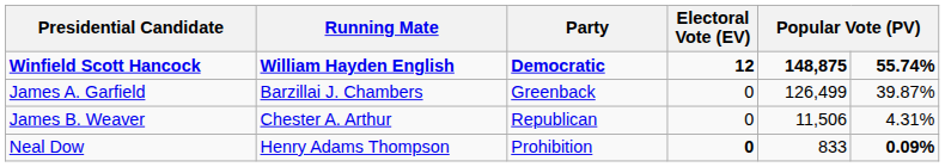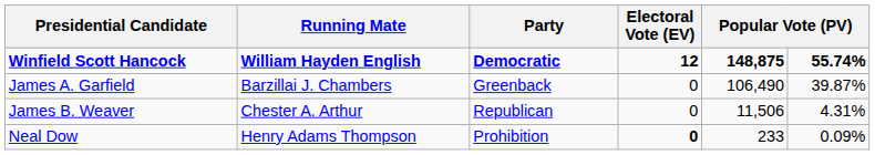 <table class="wikitable">
 <tr>
 <th width="25%">Presidential Candidate</th>
 <th width="25%"><a href='#'>Running Mate</a></th>
 <th width="16%">Party</th>
 <th width="9%">Electoral Vote (EV)</th>
 <th colspan="2" width="18%">Popular Vote (PV)</th>
 </tr>
 <tr>
 <td><strong><a href='#'>Winfield Scott Hancock</a></strong></td>
 <td><strong><a href='#'>William Hayden English</a></strong></td>
 <td><strong><a href='#'>Democratic</a></strong></td>
 <td align="right"><strong>12</strong></td>
 <td align="right"><strong>148,875</strong></td>
 <td align="right"><strong>55.74%</strong></td>
 </tr>
 <tr>
 <td><a href='#'>James A. Garfield</a></td>
 <td><a href='#'>Barzillai J. Chambers</a></td>
 <td><a href='#'>Greenback</a></td>
 <td align="right">0</td>
-<td align="right">126,499</td>
+<td align="right">106,490</td>
 <td align="right">39.87%</td>
 </tr>
 <tr>
 <td><a href='#'>James B. Weaver</a></td>
 <td><a href='#'>Chester A. Arthur</a></td>
 <td><a href='#'>Republican</a></td>
 <td align="right">0</td>
 <td align="right">11,506</td>
 <td align="right">4.31%</td>
 </tr>
 <tr>
 <td><a href='#'>Neal Dow</a></td>
 <td><a href='#'>Henry Adams Thompson</a></td>
 <td><a href='#'>Prohibition</a></td>
 <td align="right"><strong>0</strong></td>
-<td align="right">833</td>
-<td align="right"><strong>0.09%</strong></td>
+<td align="right">233</td>
+<td align="right">0.09%</td>
 </tr>
 </table>
